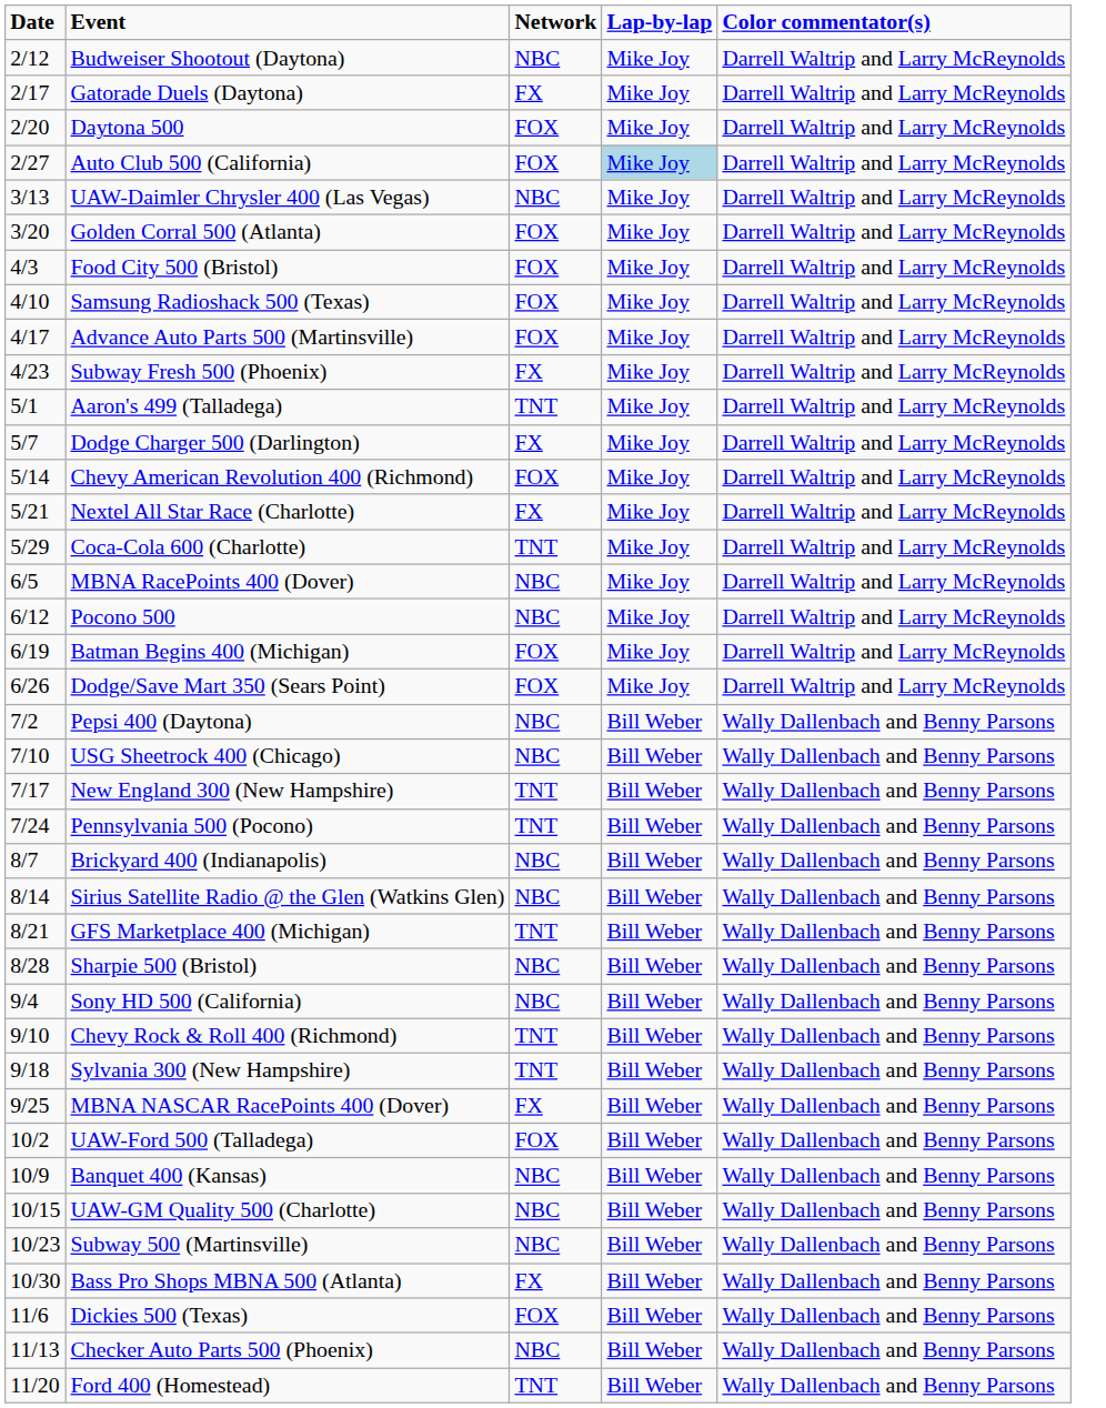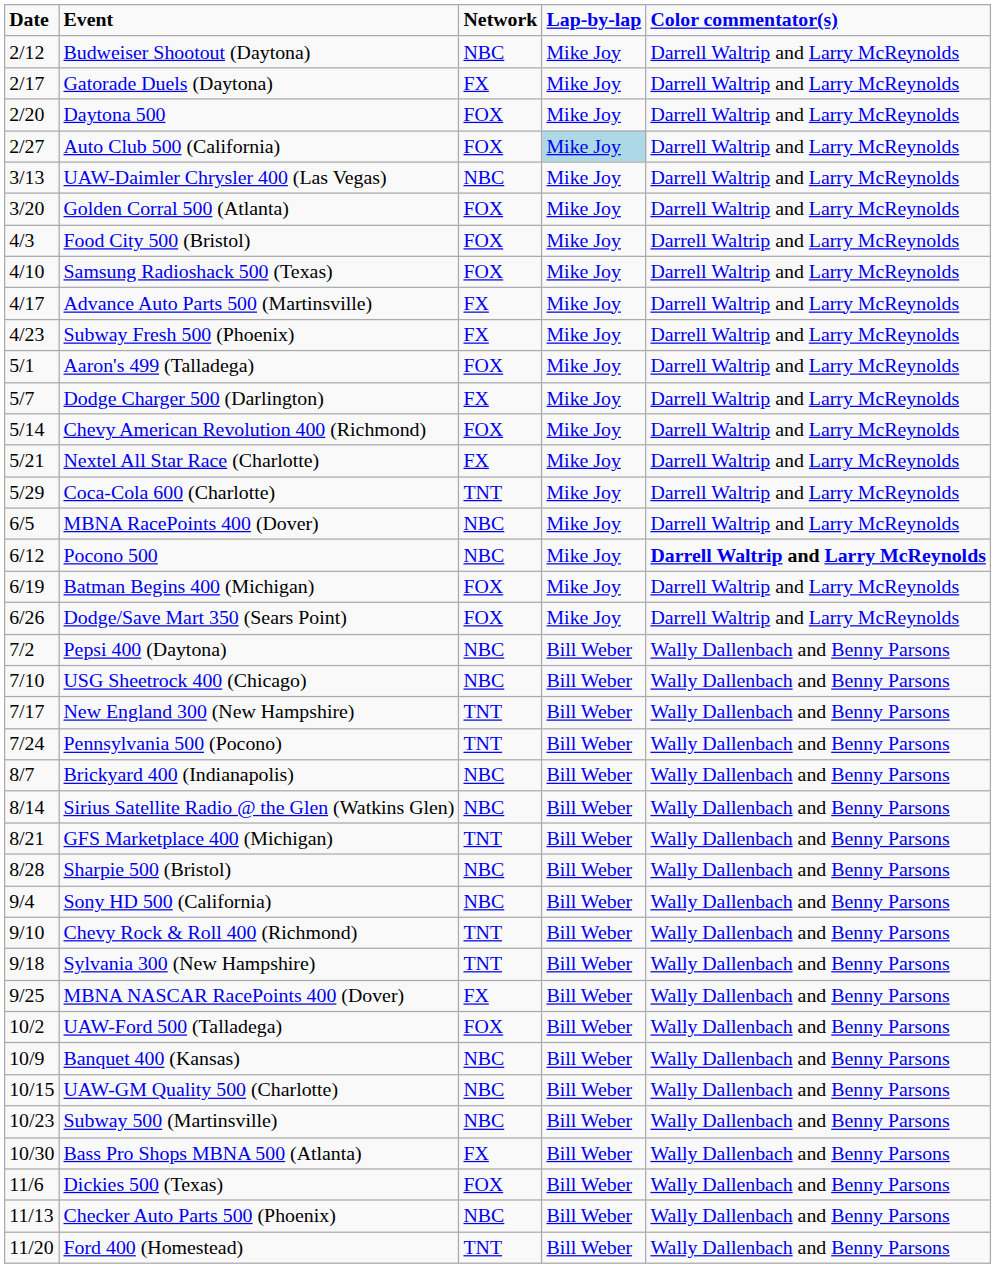 <table class=wikitable>
 <tr>
 <td><strong>Date</strong></td>
 <td><strong>Event</strong></td>
 <td><strong>Network</strong></td>
 <td><strong><a href='#'>Lap-by-lap</a></strong></td>
 <td><strong><a href='#'>Color commentator(s)</a></strong></td>
 </tr>
 <tr>
 <td>2/12</td>
 <td><a href='#'>Budweiser Shootout</a> (Daytona)</td>
 <td><a href='#'>NBC</a></td>
 <td><a href='#'>Mike Joy</a></td>
 <td><a href='#'>Darrell Waltrip</a> and <a href='#'>Larry McReynolds</a></td>
 </tr>
 <tr>
 <td>2/17</td>
 <td><a href='#'>Gatorade Duels</a> (Daytona)</td>
 <td><a href='#'>FX</a></td>
 <td><a href='#'>Mike Joy</a></td>
 <td><a href='#'>Darrell Waltrip</a> and <a href='#'>Larry McReynolds</a></td>
 </tr>
 <tr>
 <td>2/20</td>
 <td><a href='#'>Daytona 500</a></td>
 <td><a href='#'>FOX</a></td>
 <td><a href='#'>Mike Joy</a></td>
 <td><a href='#'>Darrell Waltrip</a> and <a href='#'>Larry McReynolds</a></td>
 </tr>
 <tr>
 <td>2/27</td>
 <td><a href='#'>Auto Club 500</a> (California)</td>
 <td><a href='#'>FOX</a></td>
 <td style="background: lightblue;"><a href='#'>Mike Joy</a></td>
 <td><a href='#'>Darrell Waltrip</a> and <a href='#'>Larry McReynolds</a></td>
 </tr>
 <tr>
 <td>3/13</td>
 <td><a href='#'>UAW-Daimler Chrysler 400</a>  (Las Vegas)</td>
 <td><a href='#'>NBC</a></td>
 <td><a href='#'>Mike Joy</a></td>
 <td><a href='#'>Darrell Waltrip</a> and <a href='#'>Larry McReynolds</a></td>
 </tr>
 <tr>
 <td>3/20</td>
 <td><a href='#'>Golden Corral 500</a> (Atlanta)</td>
 <td><a href='#'>FOX</a></td>
 <td><a href='#'>Mike Joy</a></td>
 <td><a href='#'>Darrell Waltrip</a> and <a href='#'>Larry McReynolds</a></td>
 </tr>
 <tr>
 <td>4/3</td>
 <td><a href='#'>Food City 500</a> (Bristol)</td>
 <td><a href='#'>FOX</a></td>
 <td><a href='#'>Mike Joy</a></td>
 <td><a href='#'>Darrell Waltrip</a> and <a href='#'>Larry McReynolds</a></td>
 </tr>
 <tr>
 <td>4/10</td>
 <td><a href='#'>Samsung Radioshack 500</a> (Texas)</td>
 <td><a href='#'>FOX</a></td>
 <td><a href='#'>Mike Joy</a></td>
 <td><a href='#'>Darrell Waltrip</a> and <a href='#'>Larry McReynolds</a></td>
 </tr>
 <tr>
 <td>4/17</td>
 <td><a href='#'>Advance Auto Parts 500</a> (Martinsville)</td>
-<td><a href='#'>FOX</a></td>
+<td><a href='#'>FX</a></td>
 <td><a href='#'>Mike Joy</a></td>
 <td><a href='#'>Darrell Waltrip</a> and <a href='#'>Larry McReynolds</a></td>
 </tr>
 <tr>
 <td>4/23</td>
 <td><a href='#'>Subway Fresh 500</a> (Phoenix)</td>
 <td><a href='#'>FX</a></td>
 <td><a href='#'>Mike Joy</a></td>
 <td><a href='#'>Darrell Waltrip</a> and <a href='#'>Larry McReynolds</a></td>
 </tr>
 <tr>
 <td>5/1</td>
 <td><a href='#'>Aaron's 499</a> (Talladega)</td>
-<td><a href='#'>TNT</a></td>
+<td><a href='#'>FOX</a></td>
 <td><a href='#'>Mike Joy</a></td>
 <td><a href='#'>Darrell Waltrip</a> and <a href='#'>Larry McReynolds</a></td>
 </tr>
 <tr>
 <td>5/7</td>
 <td><a href='#'>Dodge Charger 500</a> (Darlington)</td>
 <td><a href='#'>FX</a></td>
 <td><a href='#'>Mike Joy</a></td>
 <td><a href='#'>Darrell Waltrip</a> and <a href='#'>Larry McReynolds</a></td>
 </tr>
 <tr>
 <td>5/14</td>
 <td><a href='#'>Chevy American Revolution 400</a> (Richmond)</td>
 <td><a href='#'>FOX</a></td>
 <td><a href='#'>Mike Joy</a></td>
 <td><a href='#'>Darrell Waltrip</a> and <a href='#'>Larry McReynolds</a></td>
 </tr>
 <tr>
 <td>5/21</td>
 <td><a href='#'>Nextel All Star Race</a> (Charlotte)</td>
 <td><a href='#'>FX</a></td>
 <td><a href='#'>Mike Joy</a></td>
 <td><a href='#'>Darrell Waltrip</a> and <a href='#'>Larry McReynolds</a></td>
 </tr>
 <tr>
 <td>5/29</td>
 <td><a href='#'>Coca-Cola 600</a> (Charlotte)</td>
 <td><a href='#'>TNT</a></td>
 <td><a href='#'>Mike Joy</a></td>
 <td><a href='#'>Darrell Waltrip</a> and <a href='#'>Larry McReynolds</a></td>
 </tr>
 <tr>
 <td>6/5</td>
 <td><a href='#'>MBNA RacePoints 400</a> (Dover)</td>
 <td><a href='#'>NBC</a></td>
 <td><a href='#'>Mike Joy</a></td>
 <td><a href='#'>Darrell Waltrip</a> and <a href='#'>Larry McReynolds</a></td>
 </tr>
 <tr>
 <td>6/12</td>
 <td><a href='#'>Pocono 500</a></td>
 <td><a href='#'>NBC</a></td>
 <td><a href='#'>Mike Joy</a></td>
-<td><a href='#'>Darrell Waltrip</a> and <a href='#'>Larry McReynolds</a></td>
+<td><strong><a href='#'>Darrell Waltrip</a> and <a href='#'>Larry McReynolds</a></strong></td>
 </tr>
 <tr>
 <td>6/19</td>
 <td><a href='#'>Batman Begins 400</a> (Michigan)</td>
 <td><a href='#'>FOX</a></td>
 <td><a href='#'>Mike Joy</a></td>
 <td><a href='#'>Darrell Waltrip</a> and <a href='#'>Larry McReynolds</a></td>
 </tr>
 <tr>
 <td>6/26</td>
 <td><a href='#'>Dodge/Save Mart 350</a> (Sears Point)</td>
 <td><a href='#'>FOX</a></td>
 <td><a href='#'>Mike Joy</a></td>
 <td><a href='#'>Darrell Waltrip</a> and <a href='#'>Larry McReynolds</a></td>
 </tr>
 <tr>
 <td>7/2</td>
 <td><a href='#'>Pepsi 400</a> (Daytona)</td>
 <td><a href='#'>NBC</a></td>
 <td><a href='#'>Bill Weber</a></td>
 <td><a href='#'>Wally Dallenbach</a> and <a href='#'>Benny Parsons</a></td>
 </tr>
 <tr>
 <td>7/10</td>
 <td><a href='#'>USG Sheetrock 400</a> (Chicago)</td>
 <td><a href='#'>NBC</a></td>
 <td><a href='#'>Bill Weber</a></td>
 <td><a href='#'>Wally Dallenbach</a> and <a href='#'>Benny Parsons</a></td>
 </tr>
 <tr>
 <td>7/17</td>
 <td><a href='#'>New England 300</a> (New Hampshire)</td>
 <td><a href='#'>TNT</a></td>
 <td><a href='#'>Bill Weber</a></td>
 <td><a href='#'>Wally Dallenbach</a> and <a href='#'>Benny Parsons</a></td>
 </tr>
 <tr>
 <td>7/24</td>
 <td><a href='#'>Pennsylvania 500</a> (Pocono)</td>
 <td><a href='#'>TNT</a></td>
 <td><a href='#'>Bill Weber</a></td>
 <td><a href='#'>Wally Dallenbach</a> and <a href='#'>Benny Parsons</a></td>
 </tr>
 <tr>
 <td>8/7</td>
 <td><a href='#'>Brickyard 400</a> (Indianapolis)</td>
 <td><a href='#'>NBC</a></td>
 <td><a href='#'>Bill Weber</a></td>
 <td><a href='#'>Wally Dallenbach</a> and <a href='#'>Benny Parsons</a></td>
 </tr>
 <tr>
 <td>8/14</td>
 <td><a href='#'>Sirius Satellite Radio @ the Glen</a> (Watkins Glen)</td>
 <td><a href='#'>NBC</a></td>
 <td><a href='#'>Bill Weber</a></td>
 <td><a href='#'>Wally Dallenbach</a> and <a href='#'>Benny Parsons</a></td>
 </tr>
 <tr>
 <td>8/21</td>
 <td><a href='#'>GFS Marketplace 400</a> (Michigan)</td>
 <td><a href='#'>TNT</a></td>
 <td><a href='#'>Bill Weber</a></td>
 <td><a href='#'>Wally Dallenbach</a> and <a href='#'>Benny Parsons</a></td>
 </tr>
 <tr>
 <td>8/28</td>
 <td><a href='#'>Sharpie 500</a> (Bristol)</td>
 <td><a href='#'>NBC</a></td>
 <td><a href='#'>Bill Weber</a></td>
 <td><a href='#'>Wally Dallenbach</a> and <a href='#'>Benny Parsons</a></td>
 </tr>
 <tr>
 <td>9/4</td>
 <td><a href='#'>Sony HD 500</a> (California)</td>
 <td><a href='#'>NBC</a></td>
 <td><a href='#'>Bill Weber</a></td>
 <td><a href='#'>Wally Dallenbach</a> and <a href='#'>Benny Parsons</a></td>
 </tr>
 <tr>
 <td>9/10</td>
 <td><a href='#'>Chevy Rock & Roll 400</a> (Richmond)</td>
 <td><a href='#'>TNT</a></td>
 <td><a href='#'>Bill Weber</a></td>
 <td><a href='#'>Wally Dallenbach</a> and <a href='#'>Benny Parsons</a></td>
 </tr>
 <tr>
 <td>9/18</td>
 <td><a href='#'>Sylvania 300</a> (New Hampshire)</td>
 <td><a href='#'>TNT</a></td>
 <td><a href='#'>Bill Weber</a></td>
 <td><a href='#'>Wally Dallenbach</a> and <a href='#'>Benny Parsons</a></td>
 </tr>
 <tr>
 <td>9/25</td>
 <td><a href='#'>MBNA NASCAR RacePoints 400</a> (Dover)</td>
 <td><a href='#'>FX</a></td>
 <td><a href='#'>Bill Weber</a></td>
 <td><a href='#'>Wally Dallenbach</a> and <a href='#'>Benny Parsons</a></td>
 </tr>
 <tr>
 <td>10/2</td>
 <td><a href='#'>UAW-Ford 500</a> (Talladega)</td>
 <td><a href='#'>FOX</a></td>
 <td><a href='#'>Bill Weber</a></td>
 <td><a href='#'>Wally Dallenbach</a> and <a href='#'>Benny Parsons</a></td>
 </tr>
 <tr>
 <td>10/9</td>
 <td><a href='#'>Banquet 400</a> (Kansas)</td>
 <td><a href='#'>NBC</a></td>
 <td><a href='#'>Bill Weber</a></td>
 <td><a href='#'>Wally Dallenbach</a> and <a href='#'>Benny Parsons</a></td>
 </tr>
 <tr>
 <td>10/15</td>
 <td><a href='#'>UAW-GM Quality 500</a> (Charlotte)</td>
 <td><a href='#'>NBC</a></td>
 <td><a href='#'>Bill Weber</a></td>
 <td><a href='#'>Wally Dallenbach</a> and <a href='#'>Benny Parsons</a></td>
 </tr>
 <tr>
 <td>10/23</td>
 <td><a href='#'>Subway 500</a> (Martinsville)</td>
 <td><a href='#'>NBC</a></td>
 <td><a href='#'>Bill Weber</a></td>
 <td><a href='#'>Wally Dallenbach</a> and <a href='#'>Benny Parsons</a></td>
 </tr>
 <tr>
 <td>10/30</td>
 <td><a href='#'>Bass Pro Shops MBNA 500</a> (Atlanta)</td>
 <td><a href='#'>FX</a></td>
 <td><a href='#'>Bill Weber</a></td>
 <td><a href='#'>Wally Dallenbach</a> and <a href='#'>Benny Parsons</a></td>
 </tr>
 <tr>
 <td>11/6</td>
 <td><a href='#'>Dickies 500</a> (Texas)</td>
 <td><a href='#'>FOX</a></td>
 <td><a href='#'>Bill Weber</a></td>
 <td><a href='#'>Wally Dallenbach</a> and <a href='#'>Benny Parsons</a></td>
 </tr>
 <tr>
 <td>11/13</td>
 <td><a href='#'>Checker Auto Parts 500</a> (Phoenix)</td>
 <td><a href='#'>NBC</a></td>
 <td><a href='#'>Bill Weber</a></td>
 <td><a href='#'>Wally Dallenbach</a> and <a href='#'>Benny Parsons</a></td>
 </tr>
 <tr>
 <td>11/20</td>
 <td><a href='#'>Ford 400</a> (Homestead)</td>
 <td><a href='#'>TNT</a></td>
 <td><a href='#'>Bill Weber</a></td>
 <td><a href='#'>Wally Dallenbach</a> and <a href='#'>Benny Parsons</a></td>
 </tr>
 </table>
